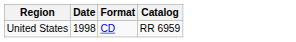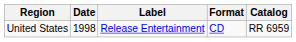 <table class="wikitable">
 <tr>
 <th>Region</th>
 <th>Date</th>
+<th>Label</th>
 <th>Format</th>
 <th>Catalog</th>
 </tr>
 <tr>
 <td>United States</td>
 <td>1998</td>
+<td><a href='#'>Release Entertainment</a></td>
 <td><a href='#'>CD</a></td>
 <td>RR 6959</td>
 </tr>
 </table>
